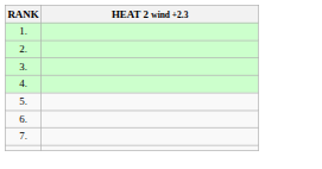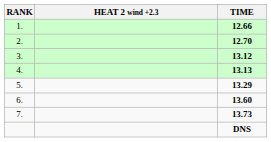 <table class="wikitable" style="border-collapse: collapse; font-size: 90%;">
 <tr>
 <th>RANK</th>
 <th style="width: 20em">HEAT 2 <small>wind +2.3</small></th>
+<th style="width: 5em">TIME</th>
 </tr>
 <tr style="background:#ccffcc;">
 <td align="center">1.</td>
 <td></td>
+<td align="center"><strong>12.66</strong></td>
 </tr>
 <tr style="background:#ccffcc;">
 <td align="center">2.</td>
 <td></td>
+<td align="center"><strong>12.70</strong></td>
 </tr>
 <tr style="background:#ccffcc;">
 <td align="center">3.</td>
 <td></td>
+<td align="center"><strong>13.12</strong></td>
 </tr>
 <tr style="background:#ccffcc;">
 <td align="center">4.</td>
 <td></td>
+<td align="center"><strong>13.13</strong></td>
 </tr>
 <tr>
 <td align="center">5.</td>
 <td></td>
+<td align="center"><strong>13.29</strong></td>
 </tr>
 <tr>
 <td align="center">6.</td>
 <td></td>
+<td align="center"><strong>13.60</strong></td>
 </tr>
 <tr>
 <td align="center">7.</td>
 <td></td>
+<td align="center"><strong>13.73</strong></td>
 </tr>
 <tr>
 <td align="center"></td>
 <td></td>
+<td align="center"><strong>DNS</strong></td>
 </tr>
 </table>
